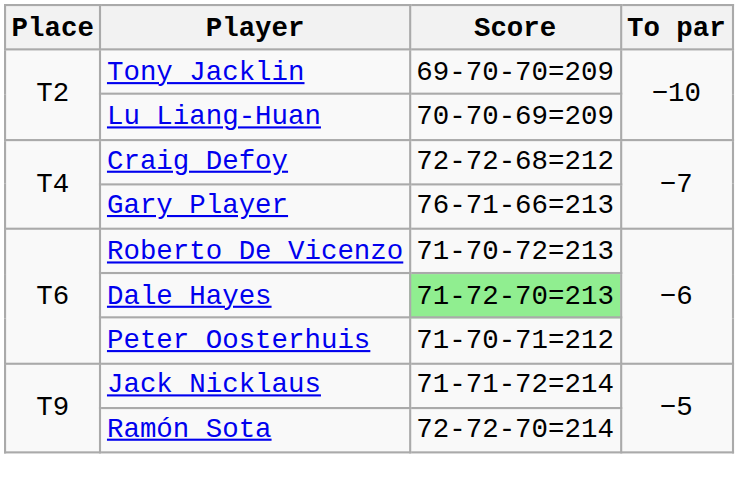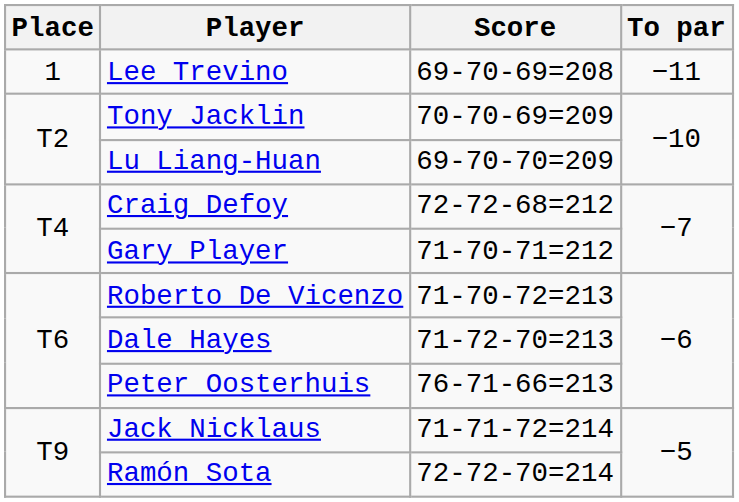 <table class="wikitable">
 <tr>
 <th>Place</th>
 <th>Player</th>
 <th>Score</th>
 <th>To par</th>
 </tr>
 <tr>
+<td align=center>1</td>
+<td> <a href='#'>Lee Trevino</a></td>
+<td align=center>69-70-69=208</td>
+<td align=center>−11</td>
+</tr>
+<tr>
 <td rowspan="2" align=center>T2</td>
 <td> <a href='#'>Tony Jacklin</a></td>
-<td align=center>69-70-70=209</td>
+<td align=center>70-70-69=209</td>
 <td rowspan="2" align=center>−10</td>
 </tr>
 <tr>
 <td> <a href='#'>Lu Liang-Huan</a></td>
-<td align=center>70-70-69=209</td>
+<td align=center>69-70-70=209</td>
 </tr>
 <tr>
 <td rowspan="2" align=center>T4</td>
 <td> <a href='#'>Craig Defoy</a></td>
 <td align=center>72-72-68=212</td>
 <td rowspan="2" align=center>−7</td>
 </tr>
 <tr>
 <td> <a href='#'>Gary Player</a></td>
-<td align=center>76-71-66=213</td>
+<td align=center>71-70-71=212</td>
 </tr>
 <tr>
 <td rowspan="3" align=center>T6</td>
 <td> <a href='#'>Roberto De Vicenzo</a></td>
 <td align=center>71-70-72=213</td>
 <td rowspan="3" align=center>−6</td>
 </tr>
 <tr>
 <td> <a href='#'>Dale Hayes</a></td>
-<td align=center style="background: lightgreen;">71-72-70=213</td>
+<td align=center>71-72-70=213</td>
 </tr>
 <tr>
 <td> <a href='#'>Peter Oosterhuis</a></td>
-<td align=center>71-70-71=212</td>
+<td align=center>76-71-66=213</td>
 </tr>
 <tr>
 <td rowspan="2" align=center>T9</td>
 <td> <a href='#'>Jack Nicklaus</a></td>
 <td align=center>71-71-72=214</td>
 <td rowspan="2" align=center>−5</td>
 </tr>
 <tr>
 <td> <a href='#'>Ramón Sota</a></td>
 <td align=center>72-72-70=214</td>
 </tr>
 </table>
